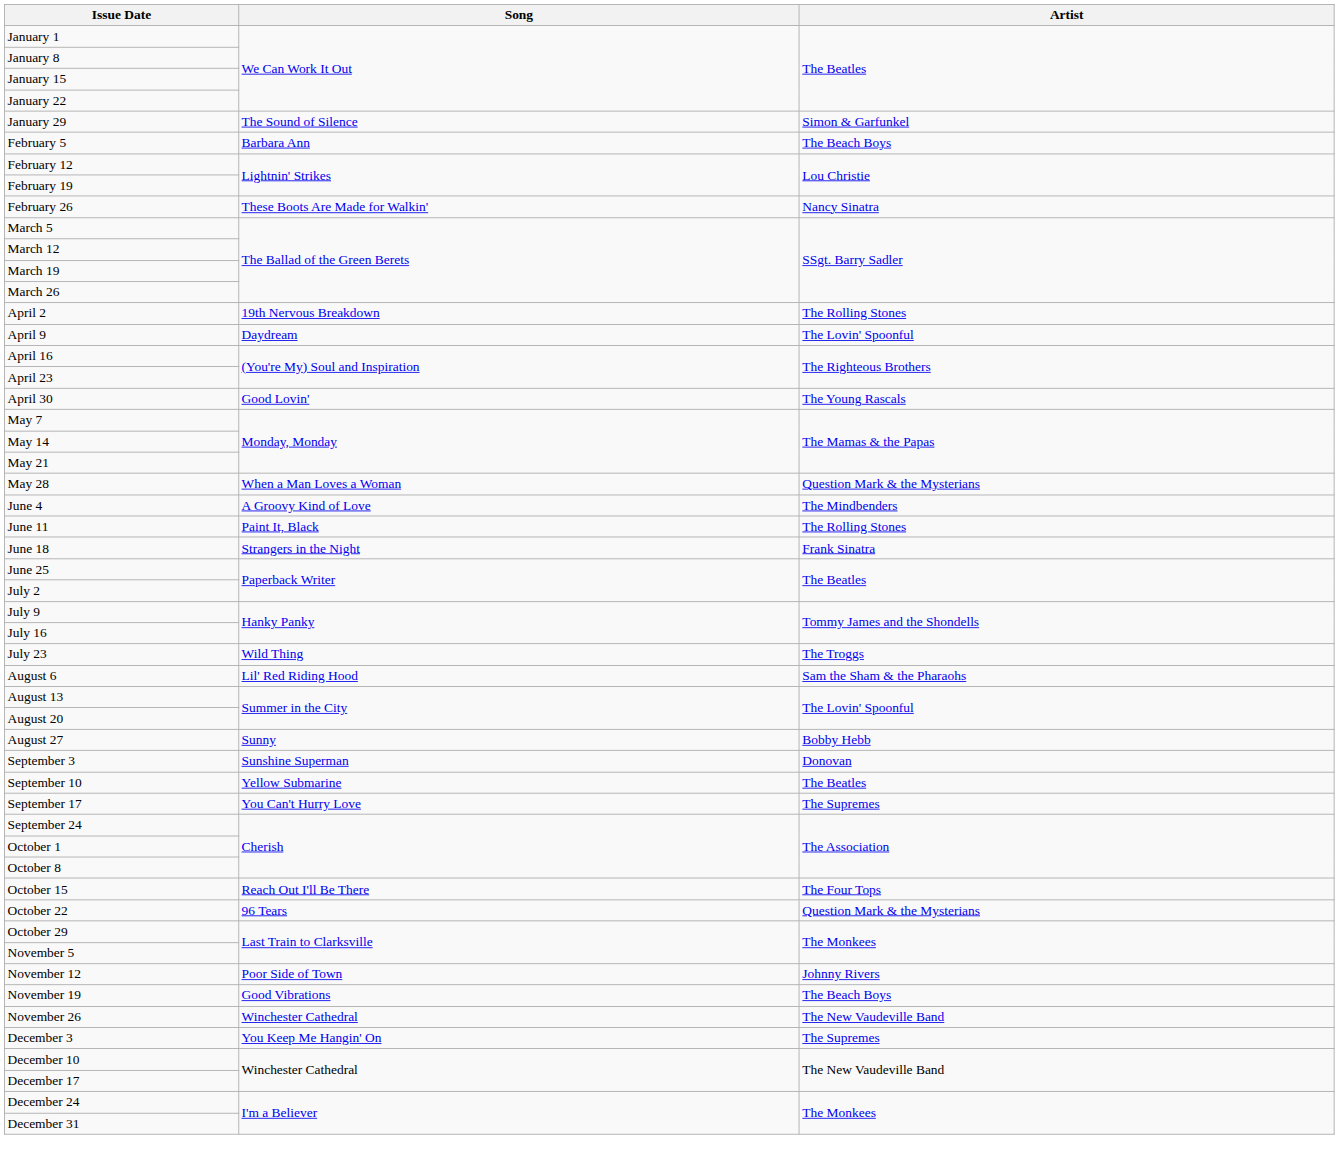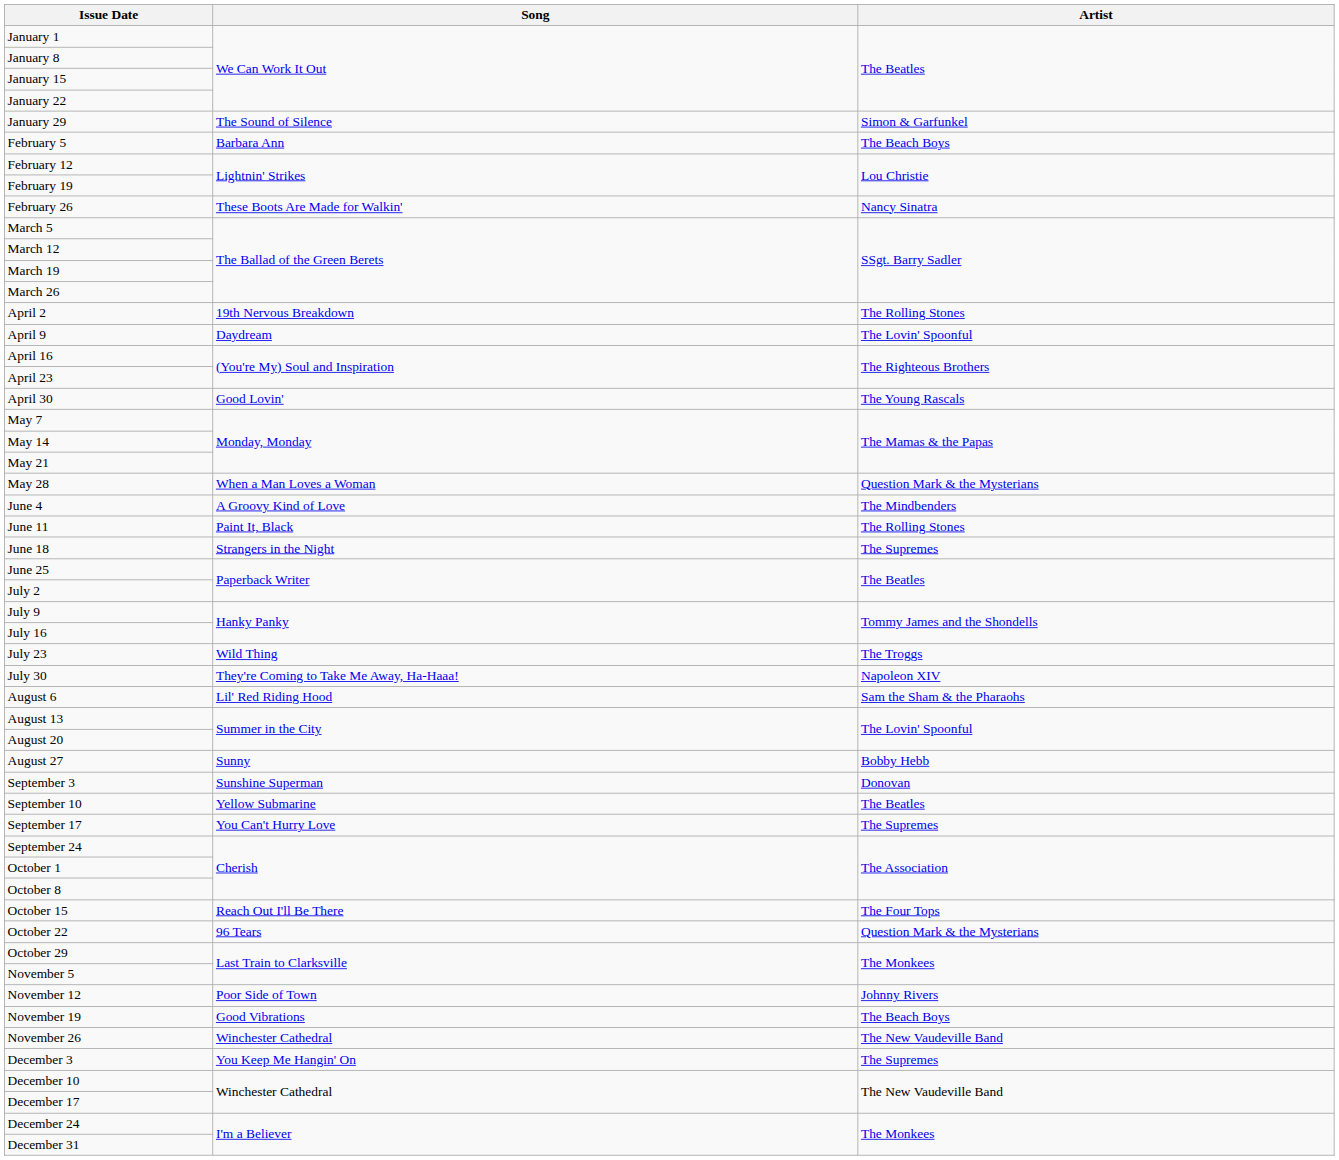 <table class="wikitable" width="100%">
 <tr>
 <th>Issue Date</th>
 <th>Song</th>
 <th>Artist</th>
 </tr>
 <tr>
 <td>January 1</td>
 <td rowspan="4"><a href='#'>We Can Work It Out</a></td>
 <td rowspan="4"><a href='#'>The Beatles</a></td>
 </tr>
 <tr>
 <td>January 8</td>
 </tr>
 <tr>
 <td>January 15</td>
 </tr>
 <tr>
 <td>January 22</td>
 </tr>
 <tr>
 <td>January 29</td>
 <td><a href='#'>The Sound of Silence</a></td>
 <td><a href='#'>Simon & Garfunkel</a></td>
 </tr>
 <tr>
 <td>February 5</td>
 <td><a href='#'>Barbara Ann</a></td>
 <td><a href='#'>The Beach Boys</a></td>
 </tr>
 <tr>
 <td>February 12</td>
 <td rowspan="2"><a href='#'>Lightnin' Strikes</a></td>
 <td rowspan="2"><a href='#'>Lou Christie</a></td>
 </tr>
 <tr>
 <td>February 19</td>
 </tr>
 <tr>
 <td>February 26</td>
 <td><a href='#'>These Boots Are Made for Walkin'</a></td>
 <td><a href='#'>Nancy Sinatra</a></td>
 </tr>
 <tr>
 <td>March 5</td>
 <td rowspan="4"><a href='#'>The Ballad of the Green Berets</a></td>
 <td rowspan="4"><a href='#'>SSgt. Barry Sadler</a></td>
 </tr>
 <tr>
 <td>March 12</td>
 </tr>
 <tr>
 <td>March 19</td>
 </tr>
 <tr>
 <td>March 26</td>
 </tr>
 <tr>
 <td>April 2</td>
 <td><a href='#'>19th Nervous Breakdown</a></td>
 <td><a href='#'>The Rolling Stones</a></td>
 </tr>
 <tr>
 <td>April 9</td>
 <td><a href='#'>Daydream</a></td>
 <td><a href='#'>The Lovin' Spoonful</a></td>
 </tr>
 <tr>
 <td>April 16</td>
 <td rowspan="2"><a href='#'>(You're My) Soul and Inspiration</a></td>
 <td rowspan="2"><a href='#'>The Righteous Brothers</a></td>
 </tr>
 <tr>
 <td>April 23</td>
 </tr>
 <tr>
 <td>April 30</td>
 <td><a href='#'>Good Lovin'</a></td>
 <td><a href='#'>The Young Rascals</a></td>
 </tr>
 <tr>
 <td>May 7</td>
 <td rowspan="3"><a href='#'>Monday, Monday</a></td>
 <td rowspan="3"><a href='#'>The Mamas & the Papas</a></td>
 </tr>
 <tr>
 <td>May 14</td>
 </tr>
 <tr>
 <td>May 21</td>
 </tr>
 <tr>
 <td>May 28</td>
 <td><a href='#'>When a Man Loves a Woman</a></td>
 <td><a href='#'>Question Mark & the Mysterians</a></td>
 </tr>
 <tr>
 <td>June 4</td>
 <td><a href='#'>A Groovy Kind of Love</a></td>
 <td><a href='#'>The Mindbenders</a></td>
 </tr>
 <tr>
 <td>June 11</td>
 <td><a href='#'>Paint It, Black</a></td>
 <td><a href='#'>The Rolling Stones</a></td>
 </tr>
 <tr>
 <td>June 18</td>
 <td><a href='#'>Strangers in the Night</a></td>
-<td><a href='#'>Frank Sinatra</a></td>
+<td><a href='#'>The Supremes</a></td>
 </tr>
 <tr>
 <td>June 25</td>
 <td rowspan="2"><a href='#'>Paperback Writer</a></td>
 <td rowspan="2"><a href='#'>The Beatles</a></td>
 </tr>
 <tr>
 <td>July 2</td>
 </tr>
 <tr>
 <td>July 9</td>
 <td rowspan="2"><a href='#'>Hanky Panky</a></td>
 <td rowspan="2"><a href='#'>Tommy James and the Shondells</a></td>
 </tr>
 <tr>
 <td>July 16</td>
 </tr>
 <tr>
 <td>July 23</td>
 <td><a href='#'>Wild Thing</a></td>
 <td><a href='#'>The Troggs</a></td>
+</tr>
+<tr>
+<td>July 30</td>
+<td><a href='#'>They're Coming to Take Me Away, Ha-Haaa!</a></td>
+<td><a href='#'>Napoleon XIV</a></td>
 </tr>
 <tr>
 <td>August 6</td>
 <td><a href='#'>Lil' Red Riding Hood</a></td>
 <td><a href='#'>Sam the Sham & the Pharaohs</a></td>
 </tr>
 <tr>
 <td>August 13</td>
 <td rowspan="2"><a href='#'>Summer in the City</a></td>
 <td rowspan="2"><a href='#'>The Lovin' Spoonful</a></td>
 </tr>
 <tr>
 <td>August 20</td>
 </tr>
 <tr>
 <td>August 27</td>
 <td><a href='#'>Sunny</a></td>
 <td><a href='#'>Bobby Hebb</a></td>
 </tr>
 <tr>
 <td>September 3</td>
 <td><a href='#'>Sunshine Superman</a></td>
 <td><a href='#'>Donovan</a></td>
 </tr>
 <tr>
 <td>September 10</td>
 <td><a href='#'>Yellow Submarine</a></td>
 <td><a href='#'>The Beatles</a></td>
 </tr>
 <tr>
 <td>September 17</td>
 <td><a href='#'>You Can't Hurry Love</a></td>
 <td><a href='#'>The Supremes</a></td>
 </tr>
 <tr>
 <td>September 24</td>
 <td rowspan="3"><a href='#'>Cherish</a></td>
 <td rowspan="3"><a href='#'>The Association</a></td>
 </tr>
 <tr>
 <td>October 1</td>
 </tr>
 <tr>
 <td>October 8</td>
 </tr>
 <tr>
 <td>October 15</td>
 <td><a href='#'>Reach Out I'll Be There</a></td>
 <td><a href='#'>The Four Tops</a></td>
 </tr>
 <tr>
 <td>October 22</td>
 <td><a href='#'>96 Tears</a></td>
 <td><a href='#'>Question Mark & the Mysterians</a></td>
 </tr>
 <tr>
 <td>October 29</td>
 <td rowspan="2"><a href='#'>Last Train to Clarksville</a></td>
 <td rowspan="2"><a href='#'>The Monkees</a></td>
 </tr>
 <tr>
 <td>November 5</td>
 </tr>
 <tr>
 <td>November 12</td>
 <td><a href='#'>Poor Side of Town</a></td>
 <td><a href='#'>Johnny Rivers</a></td>
 </tr>
 <tr>
 <td>November 19</td>
 <td><a href='#'>Good Vibrations</a></td>
 <td><a href='#'>The Beach Boys</a></td>
 </tr>
 <tr>
 <td>November 26</td>
 <td><a href='#'>Winchester Cathedral</a></td>
 <td><a href='#'>The New Vaudeville Band</a></td>
 </tr>
 <tr>
 <td>December 3</td>
 <td><a href='#'>You Keep Me Hangin' On</a></td>
 <td><a href='#'>The Supremes</a></td>
 </tr>
 <tr>
 <td>December 10</td>
 <td rowspan="2">Winchester Cathedral</td>
 <td rowspan="2">The New Vaudeville Band</td>
 </tr>
 <tr>
 <td>December 17</td>
 </tr>
 <tr>
 <td>December 24</td>
 <td rowspan="2"><a href='#'>I'm a Believer</a></td>
 <td rowspan="2"><a href='#'>The Monkees</a></td>
 </tr>
 <tr>
 <td>December 31</td>
 </tr>
 </table>
